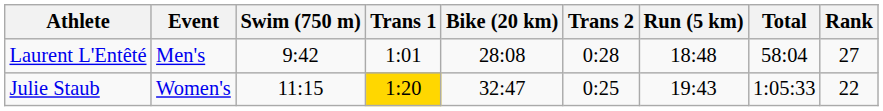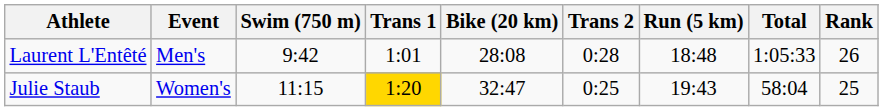 <table class="wikitable" border="1" style="font-size:90%; text-align:center">
 <tr>
 <th>Athlete</th>
 <th>Event</th>
 <th>Swim (750 m)</th>
 <th>Trans 1</th>
 <th>Bike (20 km)</th>
 <th>Trans 2</th>
 <th>Run (5 km)</th>
 <th>Total</th>
 <th>Rank</th>
 </tr>
 <tr>
 <td align=left><a href='#'>Laurent L'Entêté</a></td>
 <td align=left><a href='#'>Men's</a></td>
 <td>9:42</td>
 <td>1:01</td>
 <td>28:08</td>
 <td>0:28</td>
 <td>18:48</td>
-<td>58:04</td>
-<td>27</td>
+<td>1:05:33</td>
+<td>26</td>
 </tr>
 <tr>
 <td align=left><a href='#'>Julie Staub</a></td>
 <td align=left><a href='#'>Women's</a></td>
 <td>11:15</td>
 <td style="background: gold;">1:20</td>
 <td>32:47</td>
 <td>0:25</td>
 <td>19:43</td>
-<td>1:05:33</td>
-<td>22</td>
+<td>58:04</td>
+<td>25</td>
 </tr>
 </table>
